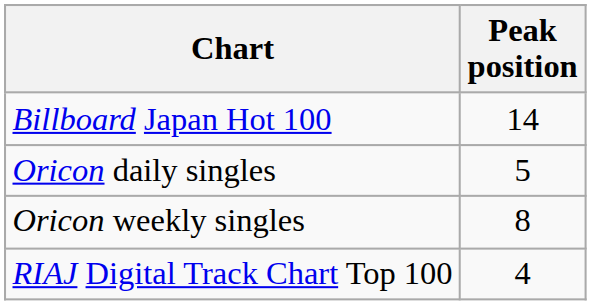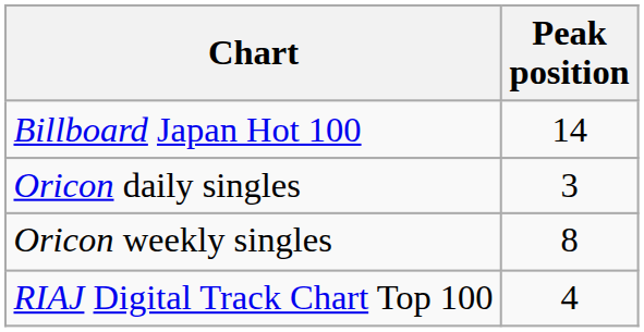 <table class="wikitable">
 <tr>
 <th>Chart</th>
 <th>Peak<br>position</th>
 </tr>
 <tr>
 <td><em><a href='#'>Billboard</a></em> <a href='#'>Japan Hot 100</a></td>
 <td align="center">14</td>
 </tr>
 <tr>
 <td><em><a href='#'>Oricon</a></em> daily singles</td>
-<td align="center">5</td>
+<td align="center">3</td>
 </tr>
 <tr>
 <td><em>Oricon</em> weekly singles</td>
 <td align="center">8</td>
 </tr>
 <tr>
 <td><em><a href='#'>RIAJ</a></em> <a href='#'>Digital Track Chart</a> Top 100</td>
 <td align="center">4</td>
 </tr>
 </table>
